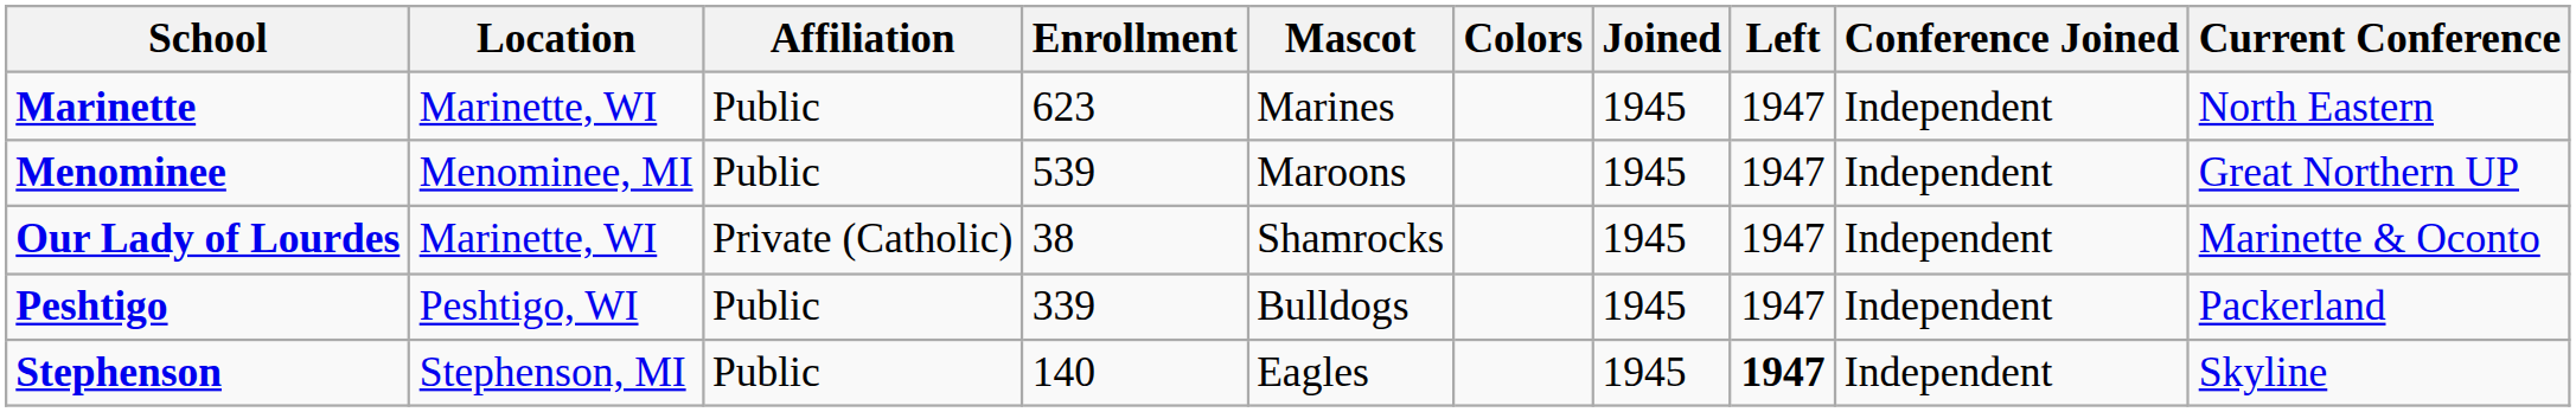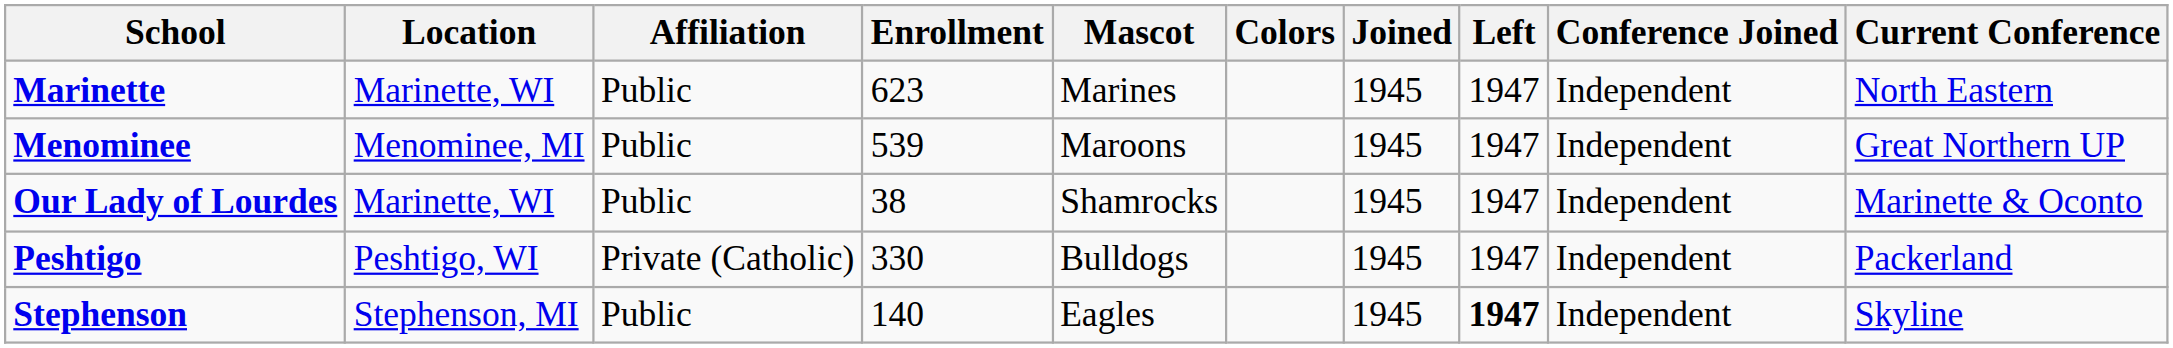 <table class="wikitable sortable">
 <tr>
 <th>School</th>
 <th>Location</th>
 <th>Affiliation</th>
 <th>Enrollment</th>
 <th>Mascot</th>
 <th>Colors</th>
 <th>Joined</th>
 <th>Left</th>
 <th>Conference Joined</th>
 <th>Current Conference</th>
 </tr>
 <tr>
 <td><a href='#'><strong>Marinette</strong></a></td>
 <td><a href='#'>Marinette, WI</a></td>
 <td>Public</td>
 <td>623</td>
 <td>Marines</td>
 <td> </td>
 <td>1945</td>
 <td>1947</td>
 <td>Independent</td>
 <td><a href='#'>North Eastern</a></td>
 </tr>
 <tr>
 <td><a href='#'><strong>Menominee</strong></a></td>
 <td><a href='#'>Menominee, MI</a></td>
 <td>Public</td>
 <td>539</td>
 <td>Maroons</td>
 <td> </td>
 <td>1945</td>
 <td>1947</td>
 <td>Independent</td>
 <td><a href='#'>Great Northern UP</a></td>
 </tr>
 <tr>
 <td><a href='#'><strong>Our Lady of Lourdes</strong></a></td>
 <td><a href='#'>Marinette, WI</a></td>
-<td>Private (Catholic)</td>
+<td>Public</td>
 <td>38</td>
 <td>Shamrocks</td>
 <td> </td>
 <td>1945</td>
 <td>1947</td>
 <td>Independent</td>
 <td><a href='#'>Marinette & Oconto</a></td>
 </tr>
 <tr>
 <td><a href='#'><strong>Peshtigo</strong></a></td>
 <td><a href='#'>Peshtigo, WI</a></td>
-<td>Public</td>
-<td>339</td>
+<td>Private (Catholic)</td>
+<td>330</td>
 <td>Bulldogs</td>
 <td> </td>
 <td>1945</td>
 <td>1947</td>
 <td>Independent</td>
 <td><a href='#'>Packerland</a></td>
 </tr>
 <tr>
 <td><a href='#'><strong>Stephenson</strong></a></td>
 <td><a href='#'>Stephenson, MI</a></td>
 <td>Public</td>
 <td>140</td>
 <td>Eagles</td>
 <td> </td>
 <td>1945</td>
 <td><strong>1947</strong></td>
 <td>Independent</td>
 <td><a href='#'>Skyline</a></td>
 </tr>
 </table>
